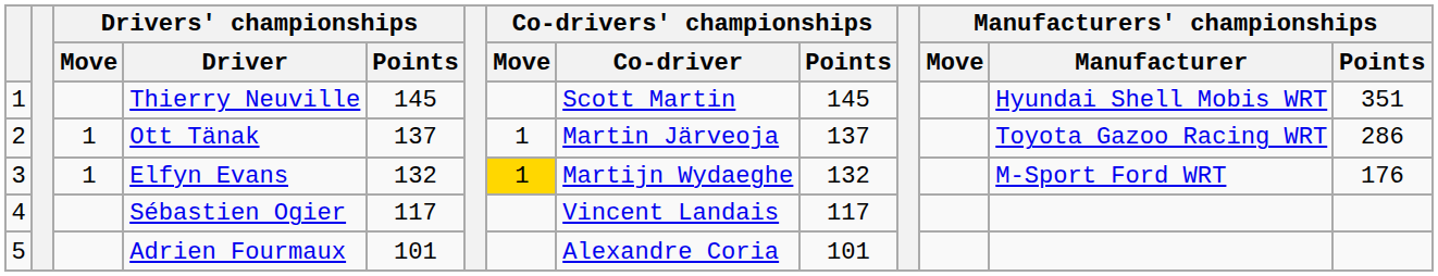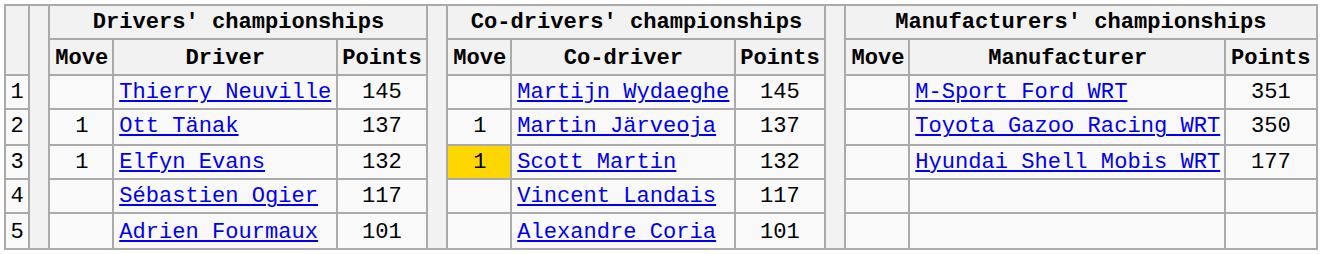 <table class="wikitable" style="font-size:85%;">
 <tr>
 <th rowspan="2"></th>
 <th rowspan="7" style="width:5px;"></th>
 <th colspan="3">Drivers' championships</th>
 <th rowspan="7" style="width:5px;"></th>
 <th colspan="3" nowrap>Co-drivers' championships</th>
 <th rowspan="7" style="width:5px;"></th>
 <th colspan="3" nowrap>Manufacturers' championships</th>
 </tr>
 <tr>
 <th>Move</th>
 <th>Driver</th>
 <th>Points</th>
 <th>Move</th>
 <th>Co-driver</th>
 <th>Points</th>
 <th>Move</th>
 <th>Manufacturer</th>
 <th>Points</th>
 </tr>
 <tr>
 <td align="center">1</td>
 <td align="center"></td>
 <td><a href='#'>Thierry Neuville</a></td>
 <td align="center">145</td>
 <td align="center"></td>
-<td><a href='#'>Scott Martin</a></td>
+<td><a href='#'>Martijn Wydaeghe</a></td>
 <td align="center">145</td>
 <td align="center"></td>
-<td><a href='#'>Hyundai Shell Mobis WRT</a></td>
+<td><a href='#'>M-Sport Ford WRT</a></td>
 <td align="center">351</td>
 </tr>
 <tr>
 <td align="center">2</td>
 <td align="center"> 1</td>
 <td><a href='#'>Ott Tänak</a></td>
 <td align="center">137</td>
 <td align="center"> 1</td>
 <td><a href='#'>Martin Järveoja</a></td>
 <td align="center">137</td>
 <td align="center"></td>
 <td><a href='#'>Toyota Gazoo Racing WRT</a></td>
-<td align="center">286</td>
+<td align="center">350</td>
 </tr>
 <tr>
 <td align="center">3</td>
 <td align="center"> 1</td>
 <td><a href='#'>Elfyn Evans</a></td>
 <td align="center">132</td>
 <td align="center" style="background: gold;"> 1</td>
-<td><a href='#'>Martijn Wydaeghe</a></td>
+<td><a href='#'>Scott Martin</a></td>
 <td align="center">132</td>
 <td align="center"></td>
-<td><a href='#'>M-Sport Ford WRT</a></td>
-<td align="center">176</td>
+<td><a href='#'>Hyundai Shell Mobis WRT</a></td>
+<td align="center">177</td>
 </tr>
 <tr>
 <td align="center">4</td>
 <td align="center"></td>
 <td><a href='#'>Sébastien Ogier</a></td>
 <td align="center">117</td>
 <td align="center"></td>
 <td><a href='#'>Vincent Landais</a></td>
 <td align="center">117</td>
 <td></td>
 <td></td>
 <td></td>
 </tr>
 <tr>
 <td align="center">5</td>
 <td align="center"></td>
 <td><a href='#'>Adrien Fourmaux</a></td>
 <td align="center">101</td>
 <td align="center"></td>
 <td><a href='#'>Alexandre Coria</a></td>
 <td align="center">101</td>
 <td></td>
 <td></td>
 <td></td>
 </tr>
 </table>
